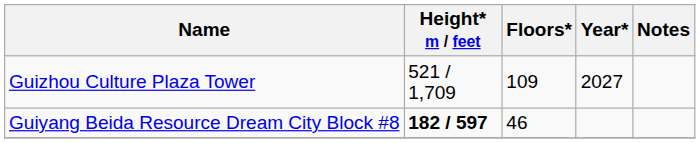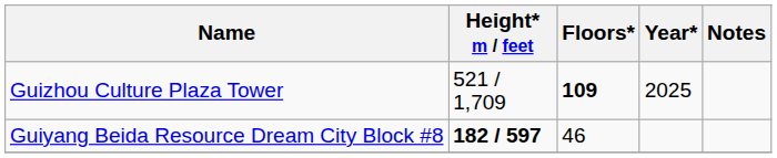 <table class="wikitable sortable">
 <tr>
 <th>Name</th>
 <th width="75px">Height*<br><small><a href='#'>m</a> / <a href='#'>feet</a></small></th>
 <th>Floors*</th>
 <th>Year*</th>
 <th class="unsortable">Notes</th>
 </tr>
 <tr>
 <td><a href='#'>Guizhou Culture Plaza Tower</a></td>
 <td>521 / 1,709</td>
-<td>109</td>
-<td>2027</td>
+<td><strong>109</strong></td>
+<td>2025</td>
 <td></td>
 </tr>
 <tr>
 <td><a href='#'>Guiyang Beida Resource Dream City Block #8</a></td>
 <td><strong>182 / 597</strong></td>
 <td>46</td>
 <td></td>
 <td></td>
 </tr>
 <tr>
 </tr>
 </table>
